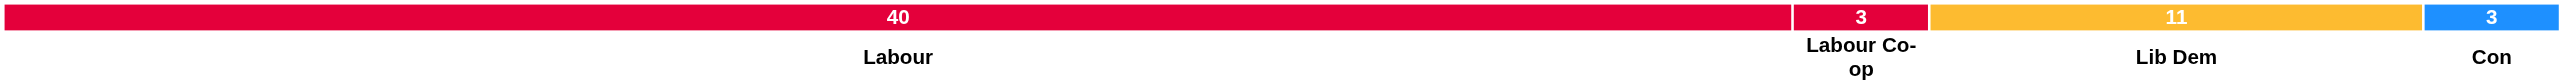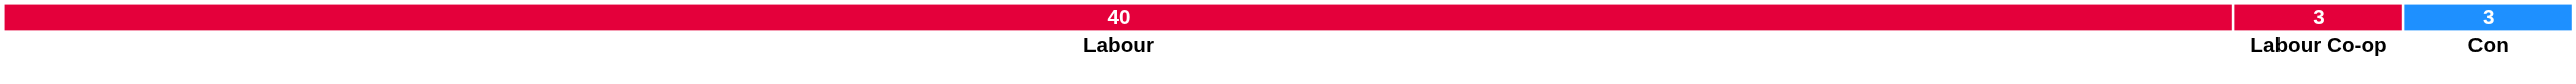 <table style="width:100%; text-align:center;">
 <tr style="color:white;">
 <td style="background:#E4003B; width:70.18%;"><strong>40</strong></td>
 <td style="background:#E4003B; width:5.26%;"><strong>3</strong></td>
-<td style="background:#FDBB30; width:19.30%;"><strong>11</strong></td>
 <td style="background:dodgerblue; width:5.26%;"><strong>3</strong></td>
 </tr>
 <tr>
 <td><span><strong>Labour</strong></span></td>
 <td><span><strong>Labour Co-op</strong></span></td>
-<td><span><strong>Lib Dem</strong></span></td>
 <td><span><strong>Con</strong></span></td>
 </tr>
 </table>
